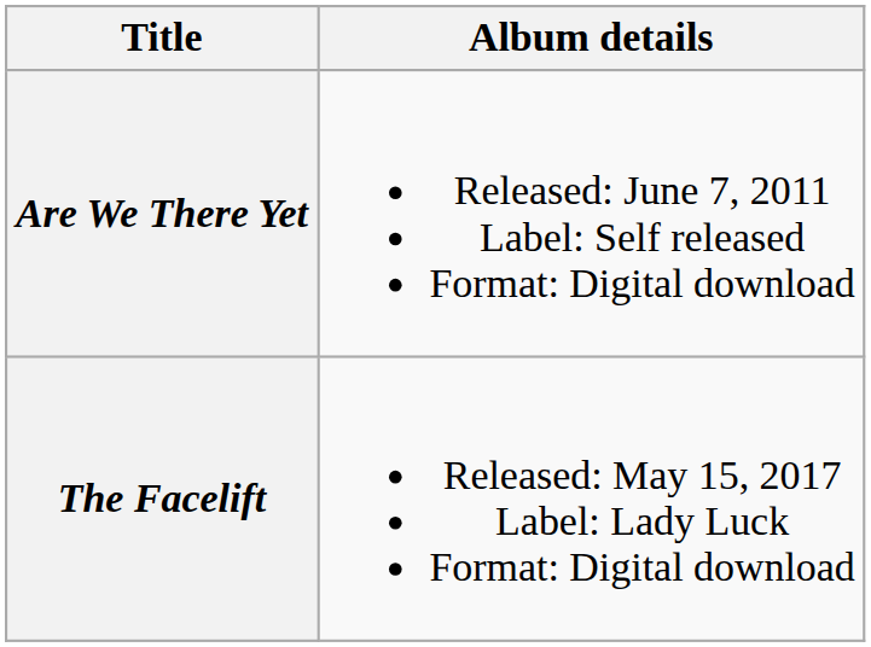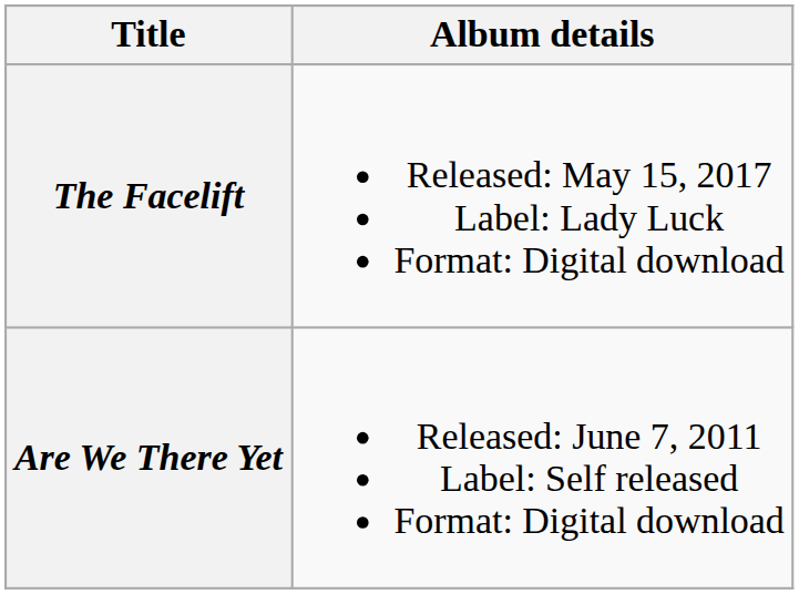 <table class="wikitable plainrowheaders" style="text-align:center;">
 <tr>
 <th scope="col">Title</th>
 <th scope="col">Album details</th>
 </tr>
 <tr>
+<th scope="row"><em>The Facelift</em></th>
+<td><br><ul><li>Released: May 15, 2017</li><li>Label: Lady Luck</li><li>Format: Digital download</li></ul></td>
+</tr>
+<tr>
 <th scope="row"><em>Are We There Yet</em></th>
 <td><br><ul><li>Released: June 7, 2011</li><li>Label: Self released</li><li>Format: Digital download</li></ul></td>
 </tr>
-<tr>
-<th scope="row"><em>The Facelift</em></th>
-<td><br><ul><li>Released: May 15, 2017</li><li>Label: Lady Luck</li><li>Format: Digital download</li></ul></td>
-</tr>
 </table>
